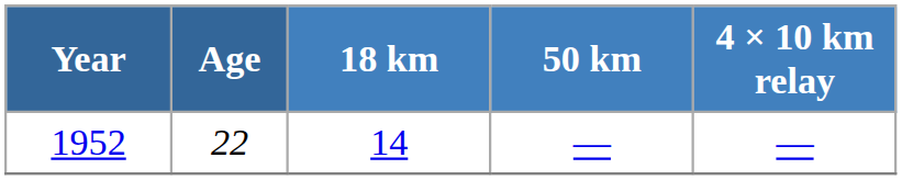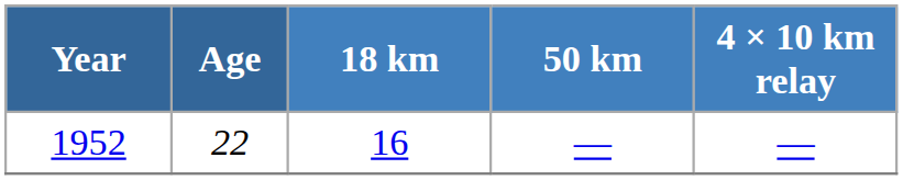 <table class="wikitable" style="font-size:95%; text-align:center; border:grey solid 1px; border-collapse:collapse; background:#ffffff;">
 <tr>
 <th style="background-color:#369; color:white; width:60px;"> Year </th>
 <th style="background-color:#369; color:white; width:40px;"> Age </th>
 <th style="background-color:#4180be; color:white; width:75px;"> 18 km </th>
 <th style="background-color:#4180be; color:white; width:75px;"> 50 km </th>
 <th style="background-color:#4180be; color:white; width:75px;"> 4 × 10 km <br> relay </th>
 </tr>
 <tr>
 <td><a href='#'>1952</a></td>
 <td><em>22</em></td>
-<td><a href='#'>14</a></td>
+<td><a href='#'>16</a></td>
 <td><a href='#'>—</a></td>
 <td><a href='#'>—</a></td>
 </tr>
 <tr>
 </tr>
 </table>
